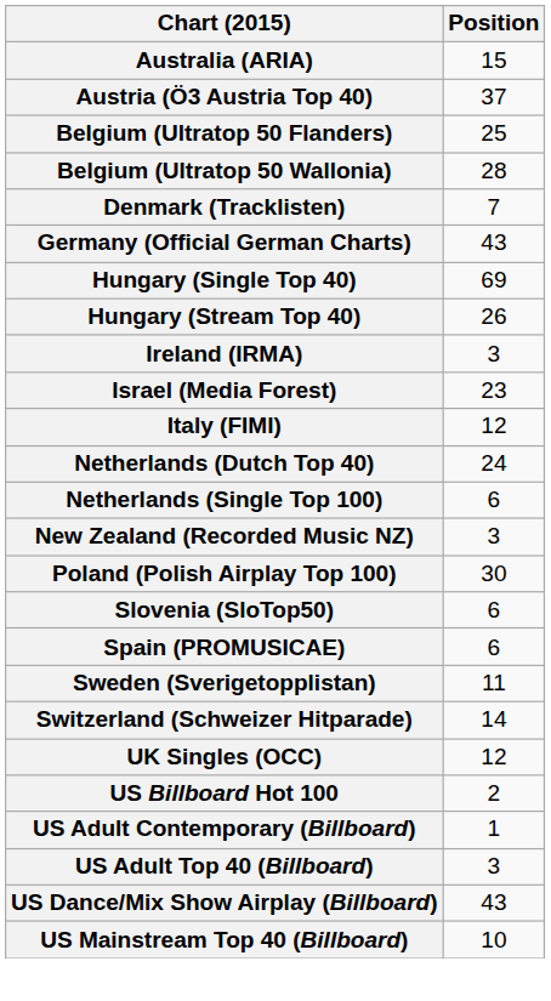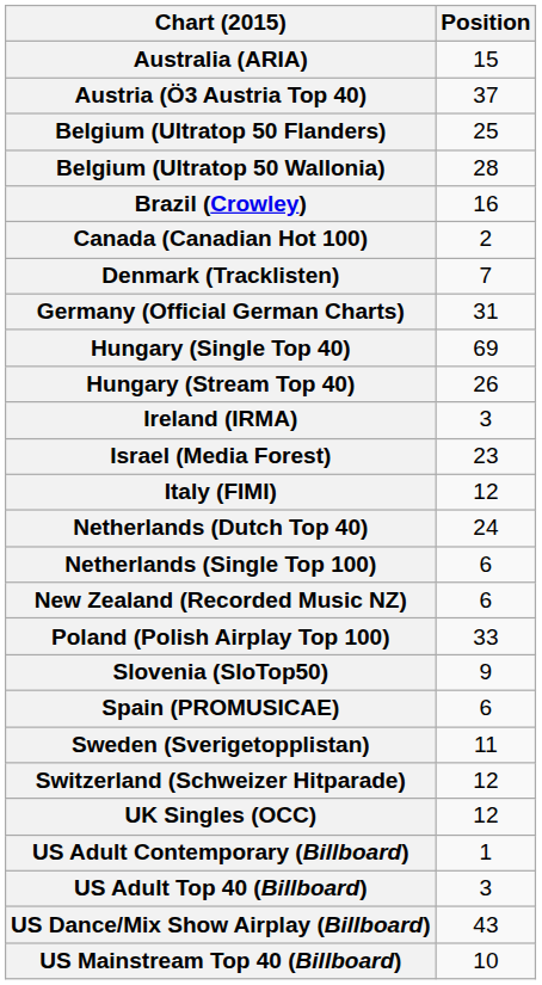 <table class="wikitable sortable plainrowheaders" style="text-align:center">
 <tr>
 <th scope="col">Chart (2015)</th>
 <th scope="col">Position</th>
 </tr>
 <tr>
 <th scope="row">Australia (ARIA)</th>
 <td>15</td>
 </tr>
 <tr>
 <th scope="row">Austria (Ö3 Austria Top 40)</th>
 <td>37</td>
 </tr>
 <tr>
 <th scope="row">Belgium (Ultratop 50 Flanders)</th>
 <td>25</td>
 </tr>
 <tr>
 <th scope="row">Belgium (Ultratop 50 Wallonia)</th>
 <td>28</td>
 </tr>
 <tr>
+<th scope="row">Brazil (<a href='#'>Crowley</a>)</th>
+<td>16</td>
+</tr>
+<tr>
+<th scope="row">Canada (Canadian Hot 100)</th>
+<td>2</td>
+</tr>
+<tr>
 <th scope="row">Denmark (Tracklisten)</th>
 <td>7</td>
 </tr>
 <tr>
 <th scope="row">Germany (Official German Charts)</th>
-<td>43</td>
+<td>31</td>
 </tr>
 <tr>
 <th scope="row">Hungary (Single Top 40)</th>
 <td>69</td>
 </tr>
 <tr>
 <th scope="row">Hungary (Stream Top 40)</th>
 <td>26</td>
 </tr>
 <tr>
 <th scope="row">Ireland (IRMA)</th>
 <td>3</td>
 </tr>
 <tr>
 <th scope="row">Israel (Media Forest)</th>
 <td>23</td>
 </tr>
 <tr>
 <th scope="row">Italy (FIMI)</th>
 <td>12</td>
 </tr>
 <tr>
 <th scope="row">Netherlands (Dutch Top 40)</th>
 <td>24</td>
 </tr>
 <tr>
 <th scope="row">Netherlands (Single Top 100)</th>
 <td>6</td>
 </tr>
 <tr>
 <th scope="row">New Zealand (Recorded Music NZ)</th>
-<td>3</td>
+<td>6</td>
 </tr>
 <tr>
 <th scope="row">Poland (Polish Airplay Top 100)</th>
-<td>30</td>
+<td>33</td>
 </tr>
 <tr>
 <th scope="row">Slovenia (SloTop50)</th>
-<td>6</td>
+<td>9</td>
 </tr>
 <tr>
 <th scope="row">Spain (PROMUSICAE)</th>
 <td>6</td>
 </tr>
 <tr>
 <th scope="row">Sweden (Sverigetopplistan)</th>
 <td>11</td>
 </tr>
 <tr>
 <th scope="row">Switzerland (Schweizer Hitparade)</th>
-<td>14</td>
+<td>12</td>
 </tr>
 <tr>
 <th scope="row">UK Singles (OCC)</th>
 <td>12</td>
-</tr>
-<tr>
-<th scope="row">US <em>Billboard</em> Hot 100</th>
-<td>2</td>
 </tr>
 <tr>
 <th scope="row">US Adult Contemporary (<em>Billboard</em>)</th>
 <td>1</td>
 </tr>
 <tr>
 <th scope="row">US Adult Top 40 (<em>Billboard</em>)</th>
 <td>3</td>
 </tr>
 <tr>
 <th scope="row">US Dance/Mix Show Airplay (<em>Billboard</em>)</th>
 <td>43</td>
 </tr>
 <tr>
 <th scope="row">US Mainstream Top 40 (<em>Billboard</em>)</th>
 <td>10</td>
 </tr>
 </table>
